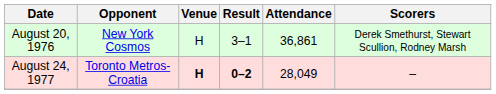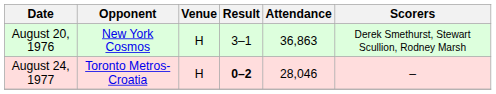 <table class="wikitable" style="font-size:95%; text-align:center">
 <tr>
 <th>Date</th>
 <th>Opponent</th>
 <th>Venue</th>
 <th>Result</th>
 <th>Attendance</th>
 <th>Scorers</th>
 </tr>
 <tr bgcolor="#ddffdd">
 <td>August 20, 1976</td>
 <td><a href='#'>New York Cosmos</a></td>
 <td>H</td>
 <td>3–1</td>
-<td>36,861</td>
+<td>36,863</td>
 <td><small>Derek Smethurst, Stewart Scullion, Rodney Marsh</small></td>
 </tr>
 <tr bgcolor="#ffdddd">
 <td>August 24, 1977</td>
 <td><a href='#'>Toronto Metros-Croatia</a></td>
-<td><strong>H</strong></td>
+<td>H</td>
 <td><strong>0–2</strong></td>
-<td>28,049</td>
+<td>28,046</td>
 <td>–</td>
 </tr>
 <tr>
 </tr>
 </table>
